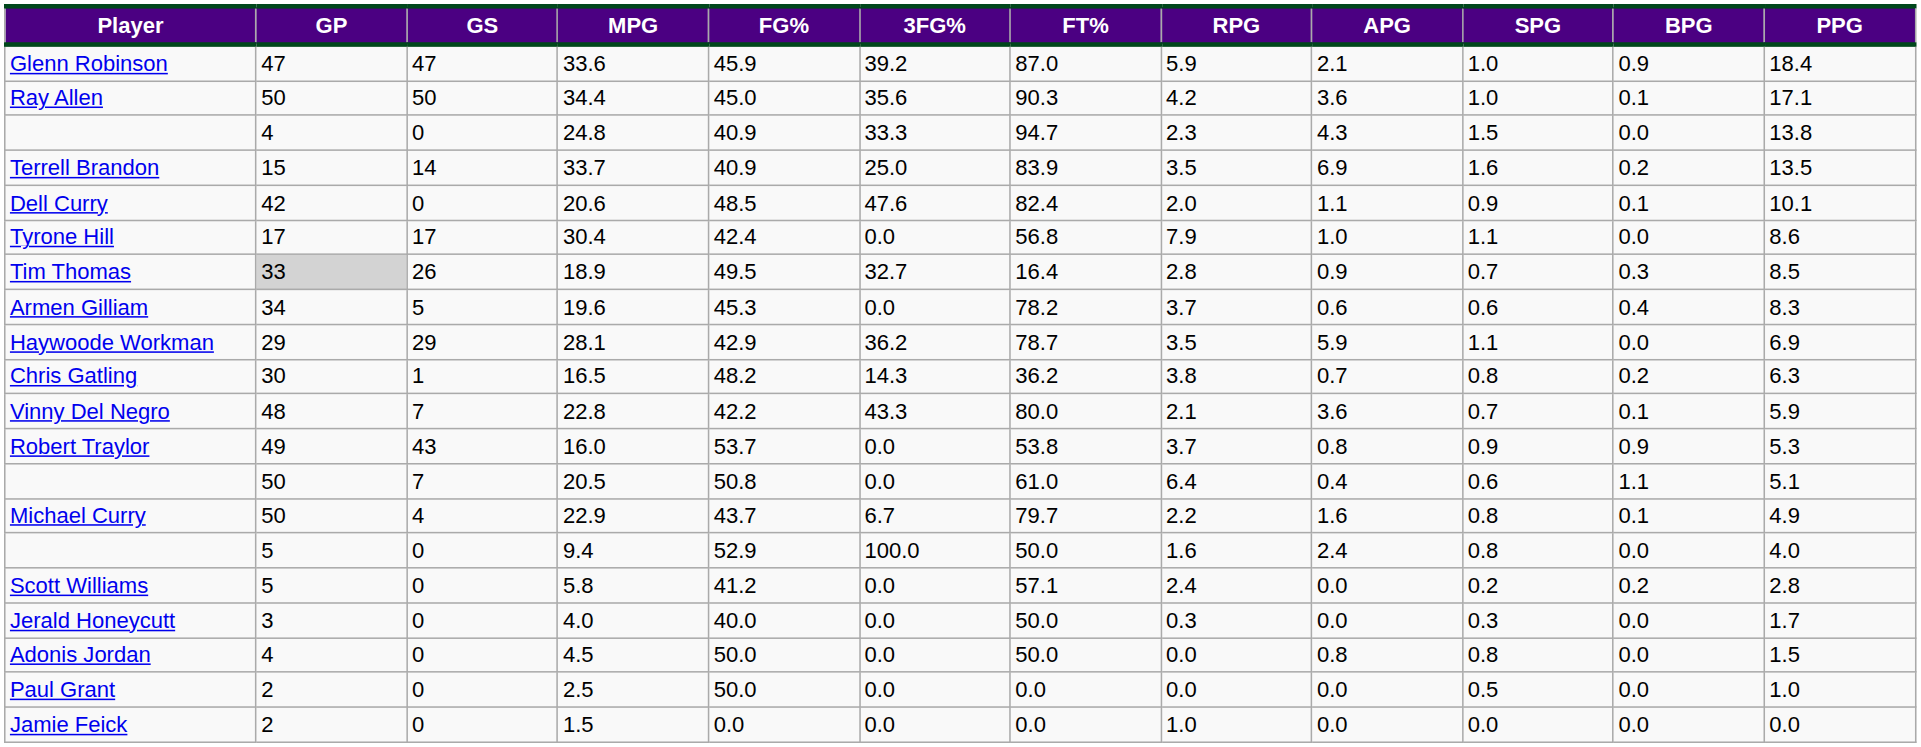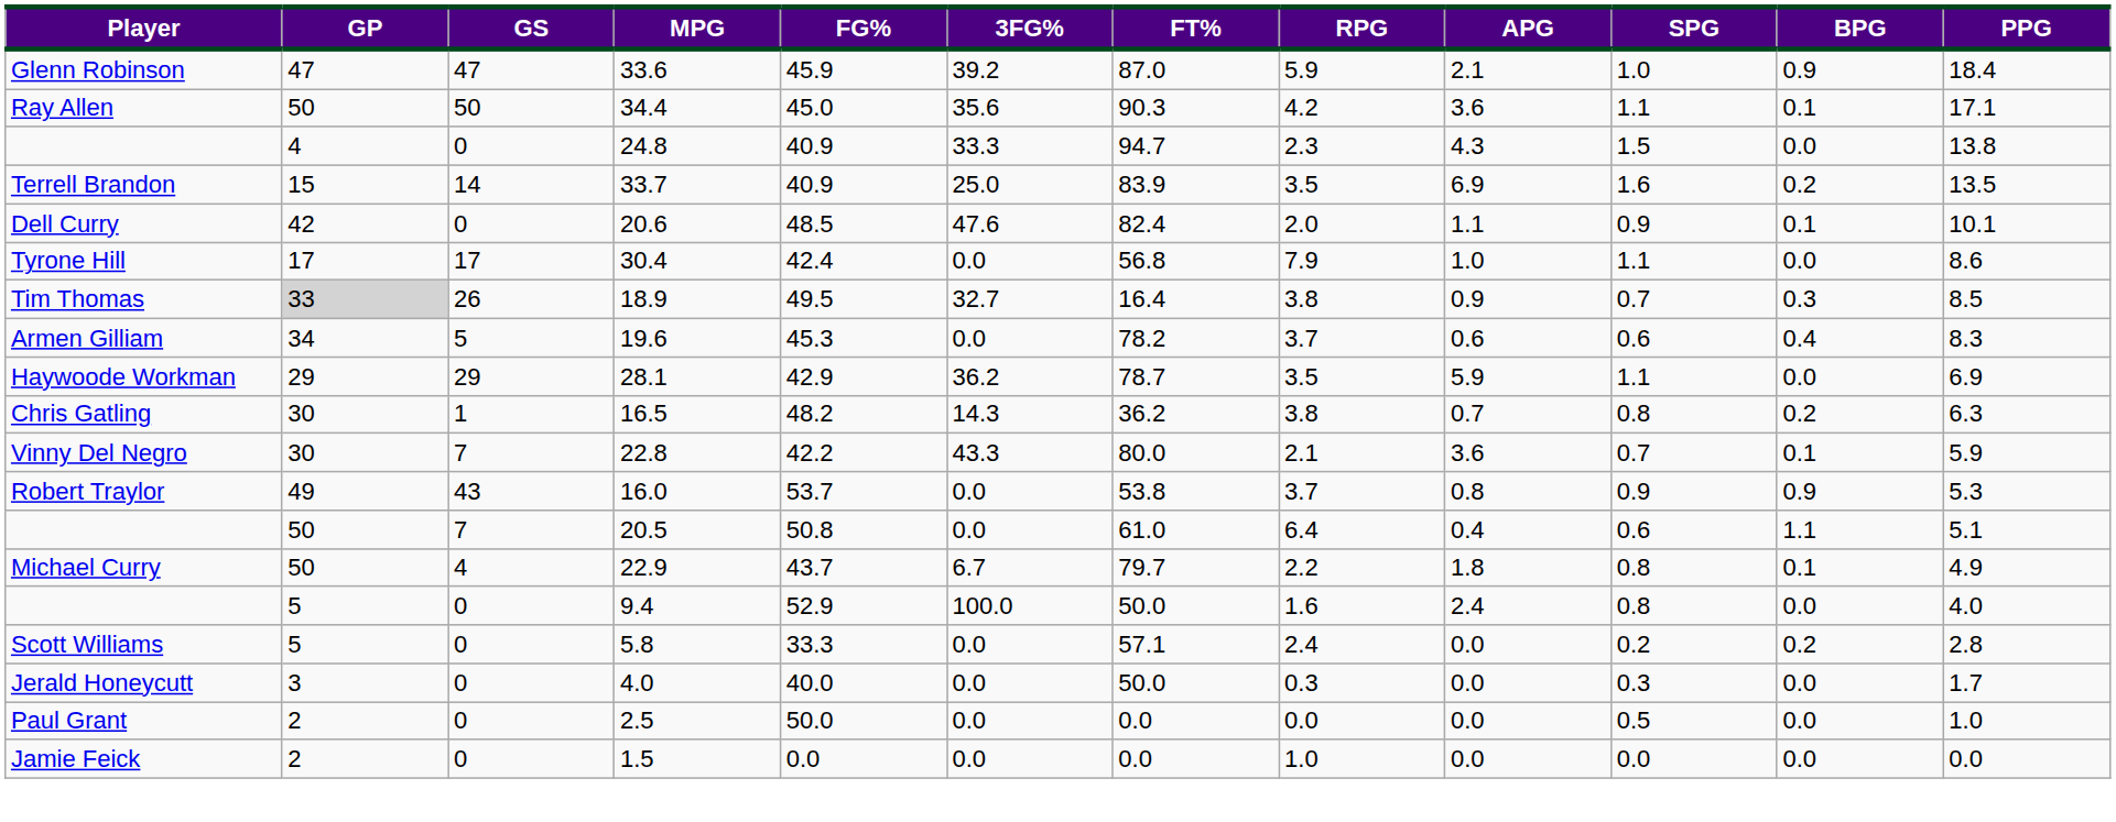 <table class="wikitable sortable" style="font-size: 90%">
 <tr>
 <th style="background:#4B0082; color:#FFFFFF; border-top:#00471B 3px solid; border-bottom:#00471B 3px solid;" width="10%">Player</th>
 <th style="background:#4B0082; color:#FFFFFF; border-top:#00471B 3px solid; border-bottom:#00471B 3px solid;" width="6%">GP</th>
 <th style="background:#4B0082; color:#FFFFFF; border-top:#00471B 3px solid; border-bottom:#00471B 3px solid;" width="6%">GS</th>
 <th style="background:#4B0082; color:#FFFFFF; border-top:#00471B 3px solid; border-bottom:#00471B 3px solid;" width="6%">MPG</th>
 <th style="background:#4B0082; color:#FFFFFF; border-top:#00471B 3px solid; border-bottom:#00471B 3px solid;"width="6%">FG%</th>
 <th style="background:#4B0082; color:#FFFFFF; border-top:#00471B 3px solid; border-bottom:#00471B 3px solid;" width="6%">3FG%</th>
 <th style="background:#4B0082; color:#FFFFFF; border-top:#00471B 3px solid; border-bottom:#00471B 3px solid;" width="6%">FT%</th>
 <th style="background:#4B0082; color:#FFFFFF; border-top:#00471B 3px solid; border-bottom:#00471B 3px solid;"width="6%">RPG</th>
 <th style="background:#4B0082; color:#FFFFFF; border-top:#00471B 3px solid; border-bottom:#00471B 3px solid;"width="6%">APG</th>
 <th style="background:#4B0082; color:#FFFFFF; border-top:#00471B 3px solid; border-bottom:#00471B 3px solid;"width="6%">SPG</th>
 <th style="background:#4B0082; color:#FFFFFF; border-top:#00471B 3px solid; border-bottom:#00471B 3px solid;"width="6%">BPG</th>
 <th style="background:#4B0082; color:#FFFFFF; border-top:#00471B 3px solid; border-bottom:#00471B 3px solid;"width="6%">PPG</th>
 </tr>
 <tr>
 <td><a href='#'>Glenn Robinson</a></td>
 <td>47</td>
 <td>47</td>
 <td>33.6</td>
 <td>45.9</td>
 <td>39.2</td>
 <td>87.0</td>
 <td>5.9</td>
 <td>2.1</td>
 <td>1.0</td>
 <td>0.9</td>
 <td>18.4</td>
 </tr>
 <tr>
 <td><a href='#'>Ray Allen</a></td>
 <td>50</td>
 <td>50</td>
 <td>34.4</td>
 <td>45.0</td>
 <td>35.6</td>
 <td>90.3</td>
 <td>4.2</td>
 <td>3.6</td>
-<td>1.0</td>
+<td>1.1</td>
 <td>0.1</td>
 <td>17.1</td>
 </tr>
 <tr>
 <td></td>
 <td>4</td>
 <td>0</td>
 <td>24.8</td>
 <td>40.9</td>
 <td>33.3</td>
 <td>94.7</td>
 <td>2.3</td>
 <td>4.3</td>
 <td>1.5</td>
 <td>0.0</td>
 <td>13.8</td>
 </tr>
 <tr>
 <td><a href='#'>Terrell Brandon</a></td>
 <td>15</td>
 <td>14</td>
 <td>33.7</td>
 <td>40.9</td>
 <td>25.0</td>
 <td>83.9</td>
 <td>3.5</td>
 <td>6.9</td>
 <td>1.6</td>
 <td>0.2</td>
 <td>13.5</td>
 </tr>
 <tr>
 <td><a href='#'>Dell Curry</a></td>
 <td>42</td>
 <td>0</td>
 <td>20.6</td>
 <td>48.5</td>
 <td>47.6</td>
 <td>82.4</td>
 <td>2.0</td>
 <td>1.1</td>
 <td>0.9</td>
 <td>0.1</td>
 <td>10.1</td>
 </tr>
 <tr>
 <td><a href='#'>Tyrone Hill</a></td>
 <td>17</td>
 <td>17</td>
 <td>30.4</td>
 <td>42.4</td>
 <td>0.0</td>
 <td>56.8</td>
 <td>7.9</td>
 <td>1.0</td>
 <td>1.1</td>
 <td>0.0</td>
 <td>8.6</td>
 </tr>
 <tr>
 <td><a href='#'>Tim Thomas</a></td>
 <td style="background: lightgrey;">33</td>
 <td>26</td>
 <td>18.9</td>
 <td>49.5</td>
 <td>32.7</td>
 <td>16.4</td>
-<td>2.8</td>
+<td>3.8</td>
 <td>0.9</td>
 <td>0.7</td>
 <td>0.3</td>
 <td>8.5</td>
 </tr>
 <tr>
 <td><a href='#'>Armen Gilliam</a></td>
 <td>34</td>
 <td>5</td>
 <td>19.6</td>
 <td>45.3</td>
 <td>0.0</td>
 <td>78.2</td>
 <td>3.7</td>
 <td>0.6</td>
 <td>0.6</td>
 <td>0.4</td>
 <td>8.3</td>
 </tr>
 <tr>
 <td><a href='#'>Haywoode Workman</a></td>
 <td>29</td>
 <td>29</td>
 <td>28.1</td>
 <td>42.9</td>
 <td>36.2</td>
 <td>78.7</td>
 <td>3.5</td>
 <td>5.9</td>
 <td>1.1</td>
 <td>0.0</td>
 <td>6.9</td>
 </tr>
 <tr>
 <td><a href='#'>Chris Gatling</a></td>
 <td>30</td>
 <td>1</td>
 <td>16.5</td>
 <td>48.2</td>
 <td>14.3</td>
 <td>36.2</td>
 <td>3.8</td>
 <td>0.7</td>
 <td>0.8</td>
 <td>0.2</td>
 <td>6.3</td>
 </tr>
 <tr>
 <td><a href='#'>Vinny Del Negro</a></td>
-<td>48</td>
+<td>30</td>
 <td>7</td>
 <td>22.8</td>
 <td>42.2</td>
 <td>43.3</td>
 <td>80.0</td>
 <td>2.1</td>
 <td>3.6</td>
 <td>0.7</td>
 <td>0.1</td>
 <td>5.9</td>
 </tr>
 <tr>
 <td><a href='#'>Robert Traylor</a></td>
 <td>49</td>
 <td>43</td>
 <td>16.0</td>
 <td>53.7</td>
 <td>0.0</td>
 <td>53.8</td>
 <td>3.7</td>
 <td>0.8</td>
 <td>0.9</td>
 <td>0.9</td>
 <td>5.3</td>
 </tr>
 <tr>
 <td></td>
 <td>50</td>
 <td>7</td>
 <td>20.5</td>
 <td>50.8</td>
 <td>0.0</td>
 <td>61.0</td>
 <td>6.4</td>
 <td>0.4</td>
 <td>0.6</td>
 <td>1.1</td>
 <td>5.1</td>
 </tr>
 <tr>
 <td><a href='#'>Michael Curry</a></td>
 <td>50</td>
 <td>4</td>
 <td>22.9</td>
 <td>43.7</td>
 <td>6.7</td>
 <td>79.7</td>
 <td>2.2</td>
-<td>1.6</td>
+<td>1.8</td>
 <td>0.8</td>
 <td>0.1</td>
 <td>4.9</td>
 </tr>
 <tr>
 <td></td>
 <td>5</td>
 <td>0</td>
 <td>9.4</td>
 <td>52.9</td>
 <td>100.0</td>
 <td>50.0</td>
 <td>1.6</td>
 <td>2.4</td>
 <td>0.8</td>
 <td>0.0</td>
 <td>4.0</td>
 </tr>
 <tr>
 <td><a href='#'>Scott Williams</a></td>
 <td>5</td>
 <td>0</td>
 <td>5.8</td>
-<td>41.2</td>
+<td>33.3</td>
 <td>0.0</td>
 <td>57.1</td>
 <td>2.4</td>
 <td>0.0</td>
 <td>0.2</td>
 <td>0.2</td>
 <td>2.8</td>
 </tr>
 <tr>
 <td><a href='#'>Jerald Honeycutt</a></td>
 <td>3</td>
 <td>0</td>
 <td>4.0</td>
 <td>40.0</td>
 <td>0.0</td>
 <td>50.0</td>
 <td>0.3</td>
 <td>0.0</td>
 <td>0.3</td>
 <td>0.0</td>
 <td>1.7</td>
-</tr>
-<tr>
-<td><a href='#'>Adonis Jordan</a></td>
-<td>4</td>
-<td>0</td>
-<td>4.5</td>
-<td>50.0</td>
-<td>0.0</td>
-<td>50.0</td>
-<td>0.0</td>
-<td>0.8</td>
-<td>0.8</td>
-<td>0.0</td>
-<td>1.5</td>
 </tr>
 <tr>
 <td><a href='#'>Paul Grant</a></td>
 <td>2</td>
 <td>0</td>
 <td>2.5</td>
 <td>50.0</td>
 <td>0.0</td>
 <td>0.0</td>
 <td>0.0</td>
 <td>0.0</td>
 <td>0.5</td>
 <td>0.0</td>
 <td>1.0</td>
 </tr>
 <tr>
 <td><a href='#'>Jamie Feick</a></td>
 <td>2</td>
 <td>0</td>
 <td>1.5</td>
 <td>0.0</td>
 <td>0.0</td>
 <td>0.0</td>
 <td>1.0</td>
 <td>0.0</td>
 <td>0.0</td>
 <td>0.0</td>
 <td>0.0</td>
 </tr>
 </table>
